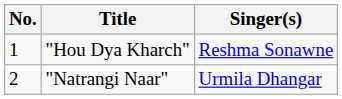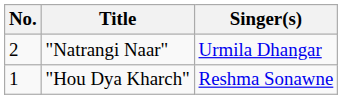 <table class="wikitable">
 <tr>
 <th>No.</th>
 <th>Title</th>
 <th>Singer(s)</th>
 </tr>
 <tr>
+<td>2</td>
+<td>"Natrangi Naar"</td>
+<td><a href='#'>Urmila Dhangar</a></td>
+</tr>
+<tr>
 <td>1</td>
 <td>"Hou Dya Kharch"</td>
 <td><a href='#'>Reshma Sonawne</a></td>
 </tr>
-<tr>
-<td>2</td>
-<td>"Natrangi Naar"</td>
-<td><a href='#'>Urmila Dhangar</a></td>
-</tr>
 </table>
